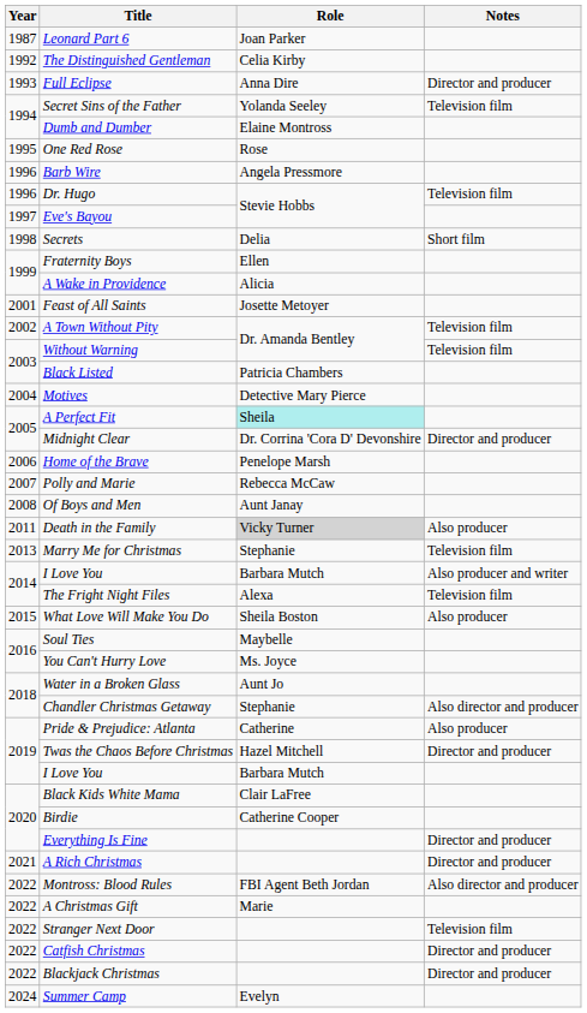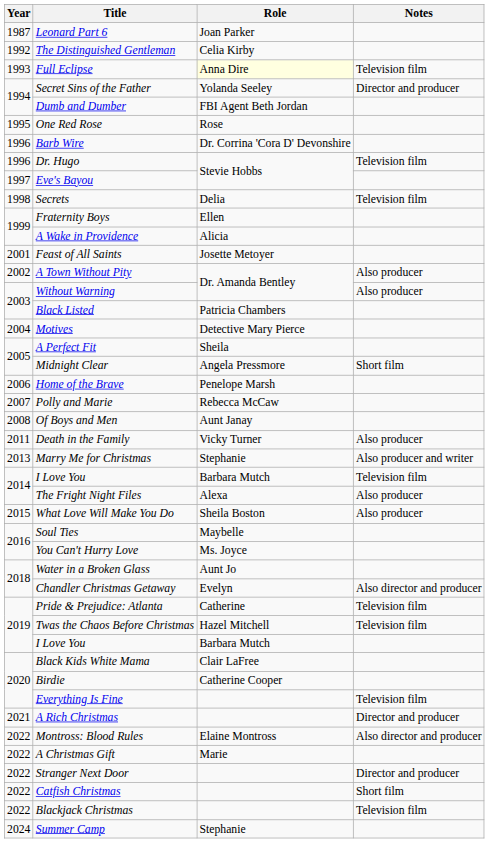 <table class="wikitable sortable">
 <tr>
 <th>Year</th>
 <th>Title</th>
 <th>Role</th>
 <th class="unsortable">Notes</th>
 </tr>
 <tr>
 <td>1987</td>
 <td><em><a href='#'>Leonard Part 6</a></em></td>
 <td>Joan Parker</td>
 <td></td>
 </tr>
 <tr>
 <td>1992</td>
 <td><em><a href='#'>The Distinguished Gentleman</a></em></td>
 <td>Celia Kirby</td>
 <td></td>
 </tr>
 <tr>
 <td>1993</td>
 <td><em><a href='#'>Full Eclipse</a></em></td>
-<td>Anna Dire</td>
-<td>Director and producer</td>
+<td style="background: lightyellow;">Anna Dire</td>
+<td>Television film</td>
 </tr>
 <tr>
 <td rowspan="2">1994</td>
 <td><em>Secret Sins of the Father</em></td>
 <td>Yolanda Seeley</td>
-<td>Television film</td>
+<td>Director and producer</td>
 </tr>
 <tr>
 <td><em><a href='#'>Dumb and Dumber</a></em></td>
-<td>Elaine Montross</td>
+<td>FBI Agent Beth Jordan</td>
 <td></td>
 </tr>
 <tr>
 <td>1995</td>
 <td><em>One Red Rose</em></td>
 <td>Rose</td>
 <td></td>
 </tr>
 <tr>
 <td>1996</td>
 <td><em><a href='#'>Barb Wire</a></em></td>
-<td>Angela Pressmore</td>
+<td>Dr. Corrina 'Cora D' Devonshire</td>
 <td></td>
 </tr>
 <tr>
 <td>1996</td>
 <td><em>Dr. Hugo</em></td>
 <td rowspan="2">Stevie Hobbs</td>
 <td>Television film</td>
 </tr>
 <tr>
 <td>1997</td>
 <td><em><a href='#'>Eve's Bayou</a></em></td>
 <td></td>
 </tr>
 <tr>
 <td>1998</td>
 <td><em>Secrets</em></td>
 <td>Delia</td>
-<td>Short film</td>
+<td>Television film</td>
 </tr>
 <tr>
 <td rowspan="2">1999</td>
 <td><em> Fraternity Boys</em></td>
 <td>Ellen</td>
 <td></td>
 </tr>
 <tr>
 <td><em><a href='#'>A Wake in Providence</a></em></td>
 <td>Alicia</td>
 <td></td>
 </tr>
 <tr>
 <td>2001</td>
 <td><em>Feast of All Saints</em></td>
 <td>Josette Metoyer</td>
 <td></td>
 </tr>
 <tr>
 <td>2002</td>
 <td><em><a href='#'>A Town Without Pity</a></em></td>
 <td rowspan="2">Dr. Amanda Bentley</td>
-<td>Television film</td>
+<td>Also producer</td>
 </tr>
 <tr>
 <td rowspan="2">2003</td>
 <td><em><a href='#'>Without Warning</a></em></td>
-<td>Television film</td>
+<td>Also producer</td>
 </tr>
 <tr>
 <td><em><a href='#'>Black Listed</a></em></td>
 <td>Patricia Chambers</td>
 <td></td>
 </tr>
 <tr>
 <td>2004</td>
 <td><em><a href='#'>Motives</a></em></td>
 <td>Detective Mary Pierce</td>
 <td></td>
 </tr>
 <tr>
 <td rowspan="2">2005</td>
 <td><em><a href='#'>A Perfect Fit</a></em></td>
-<td style="background: paleturquoise;">Sheila</td>
+<td>Sheila</td>
 <td></td>
 </tr>
 <tr>
 <td><em>Midnight Clear</em></td>
-<td>Dr. Corrina 'Cora D' Devonshire</td>
-<td>Director and producer</td>
+<td>Angela Pressmore</td>
+<td>Short film</td>
 </tr>
 <tr>
 <td>2006</td>
 <td><em><a href='#'>Home of the Brave</a></em></td>
 <td>Penelope Marsh</td>
 <td></td>
 </tr>
 <tr>
 <td>2007</td>
 <td><em>Polly and Marie</em></td>
 <td>Rebecca McCaw</td>
 <td></td>
 </tr>
 <tr>
 <td>2008</td>
 <td><em>Of Boys and Men</em></td>
 <td>Aunt Janay</td>
 <td></td>
 </tr>
 <tr>
 <td>2011</td>
 <td><em>Death in the Family</em></td>
-<td style="background: lightgrey;">Vicky Turner</td>
+<td>Vicky Turner</td>
 <td>Also producer</td>
 </tr>
 <tr>
 <td>2013</td>
 <td><em>Marry Me for Christmas</em></td>
 <td>Stephanie</td>
-<td>Television film</td>
+<td>Also producer and writer</td>
 </tr>
 <tr>
 <td rowspan="2">2014</td>
 <td><em>I Love You</em></td>
 <td>Barbara Mutch</td>
-<td>Also producer and writer</td>
+<td>Television film</td>
 </tr>
 <tr>
 <td><em>The Fright Night Files</em></td>
 <td>Alexa</td>
-<td>Television film</td>
+<td>Also producer</td>
 </tr>
 <tr>
 <td>2015</td>
 <td><em>What Love Will Make You Do</em></td>
 <td>Sheila Boston</td>
 <td>Also producer</td>
 </tr>
 <tr>
 <td rowspan="2">2016</td>
 <td><em>Soul Ties</em></td>
 <td>Maybelle</td>
 <td></td>
 </tr>
 <tr>
 <td><em>You Can't Hurry Love</em></td>
 <td>Ms. Joyce</td>
 <td></td>
 </tr>
 <tr>
 <td rowspan="2">2018</td>
 <td><em>Water in a Broken Glass</em></td>
 <td>Aunt Jo</td>
 <td></td>
 </tr>
 <tr>
 <td><em>Chandler Christmas Getaway</em></td>
-<td>Stephanie</td>
+<td>Evelyn</td>
 <td>Also director and producer</td>
 </tr>
 <tr>
 <td rowspan="3">2019</td>
 <td><em>Pride & Prejudice: Atlanta</em></td>
 <td>Catherine</td>
-<td>Also producer</td>
+<td>Television film</td>
 </tr>
 <tr>
 <td><em>Twas the Chaos Before Christmas</em></td>
 <td>Hazel Mitchell</td>
-<td>Director and producer</td>
+<td>Television film</td>
 </tr>
 <tr>
 <td><em>I Love You</em></td>
 <td>Barbara Mutch</td>
 <td></td>
 </tr>
 <tr>
 <td rowspan="3">2020</td>
 <td><em>Black Kids White Mama</em></td>
 <td>Clair LaFree</td>
 <td></td>
 </tr>
 <tr>
 <td><em>Birdie</em></td>
 <td>Catherine Cooper</td>
 <td></td>
 </tr>
 <tr>
 <td><em><a href='#'>Everything Is Fine</a></em></td>
 <td></td>
-<td>Director and producer</td>
+<td>Television film</td>
 </tr>
 <tr>
 <td>2021</td>
 <td><em><a href='#'>A Rich Christmas</a></em></td>
 <td></td>
 <td>Director and producer</td>
 </tr>
 <tr>
 <td>2022</td>
 <td><em>Montross: Blood Rules</em></td>
-<td>FBI Agent Beth Jordan</td>
+<td>Elaine Montross</td>
 <td>Also director and producer</td>
 </tr>
 <tr>
 <td>2022</td>
 <td><em>A Christmas Gift</em></td>
 <td>Marie</td>
 <td></td>
 </tr>
 <tr>
 <td>2022</td>
 <td><em>Stranger Next Door</em></td>
 <td></td>
-<td>Television film</td>
+<td>Director and producer</td>
 </tr>
 <tr>
 <td>2022</td>
 <td><em><a href='#'>Catfish Christmas</a></em></td>
 <td></td>
-<td>Director and producer</td>
+<td>Short film</td>
 </tr>
 <tr>
 <td>2022</td>
 <td><em>Blackjack Christmas</em></td>
 <td></td>
-<td>Director and producer</td>
+<td>Television film</td>
 </tr>
 <tr>
 <td>2024</td>
 <td><em><a href='#'>Summer Camp</a></em></td>
-<td>Evelyn</td>
+<td>Stephanie</td>
 <td></td>
 </tr>
 </table>
